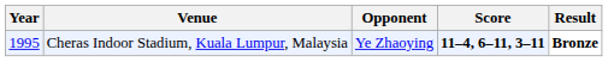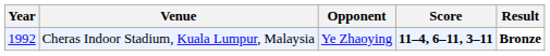 <table class="sortable wikitable" style="font-size: 90%;">
 <tr>
 <th>Year</th>
 <th>Venue</th>
 <th>Opponent</th>
 <th>Score</th>
 <th>Result</th>
 </tr>
 <tr style="background:#ECF2FF">
-<td align="center"><a href='#'>1995</a></td>
+<td align="center"><a href='#'>1992</a></td>
 <td align="left">Cheras Indoor Stadium, <a href='#'>Kuala Lumpur</a>, Malaysia</td>
 <td align="left"> <a href='#'>Ye Zhaoying</a></td>
 <td align="left"><strong>11–4, 6–11, 3–11</strong></td>
 <td style="text-align:left; background:white"> <strong>Bronze</strong></td>
 </tr>
 </table>
